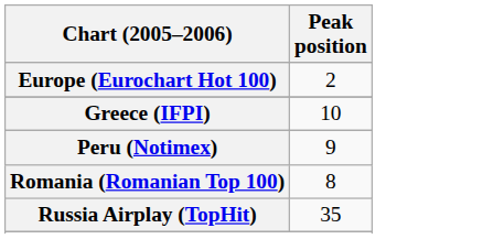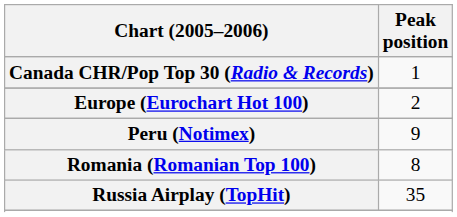 <table class="wikitable sortable plainrowheaders" style="text-align:center">
 <tr>
 <th>Chart (2005–2006)</th>
 <th>Peak<br>position</th>
 </tr>
 <tr>
 </tr>
 <tr>
 </tr>
 <tr>
 </tr>
 <tr>
 </tr>
 <tr>
 </tr>
 <tr>
+<th scope="row">Canada CHR/Pop Top 30 (<em><a href='#'>Radio & Records</a></em>)</th>
+<td>1</td>
+</tr>
+<tr>
 </tr>
 <tr>
 </tr>
 <tr>
 </tr>
 <tr>
 <th scope="row">Europe (<a href='#'>Eurochart Hot 100</a>)</th>
 <td>2</td>
 </tr>
 <tr>
 </tr>
 <tr>
 </tr>
 <tr>
-</tr>
-<tr>
-<th scope="row">Greece (<a href='#'>IFPI</a>)</th>
-<td>10</td>
 </tr>
 <tr>
 </tr>
 <tr>
 </tr>
 <tr>
 </tr>
 <tr>
 </tr>
 <tr>
 </tr>
 <tr>
 </tr>
 <tr>
 </tr>
 <tr>
 </tr>
 <tr>
 <th scope="row">Peru (<a href='#'>Notimex</a>)</th>
 <td align="center">9</td>
 </tr>
 <tr>
 <th scope="row">Romania (<a href='#'>Romanian Top 100</a>)</th>
 <td>8</td>
 </tr>
 <tr>
 <th scope="row">Russia Airplay (<a href='#'>TopHit</a>)</th>
 <td>35</td>
 </tr>
 <tr>
 </tr>
 <tr>
 </tr>
 <tr>
 </tr>
 <tr>
 </tr>
 <tr>
 </tr>
 <tr>
 </tr>
 <tr>
 </tr>
 <tr>
 </tr>
 <tr>
 </tr>
 <tr>
 </tr>
 </table>
